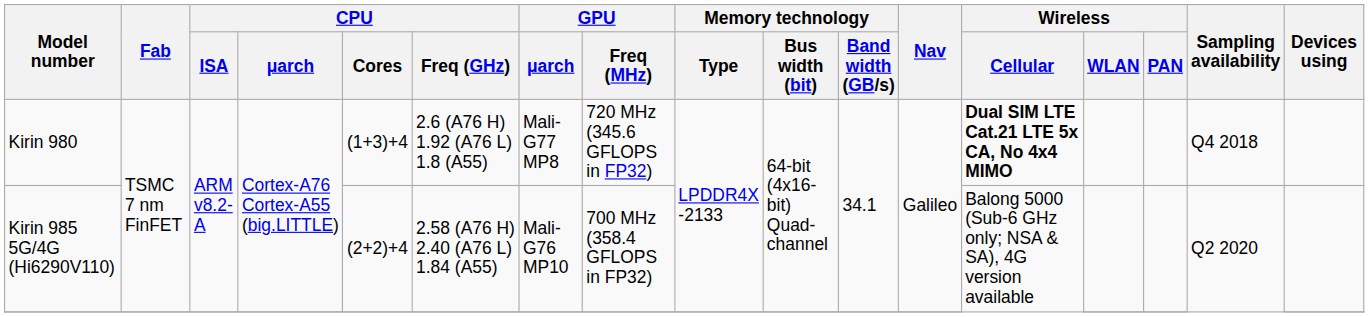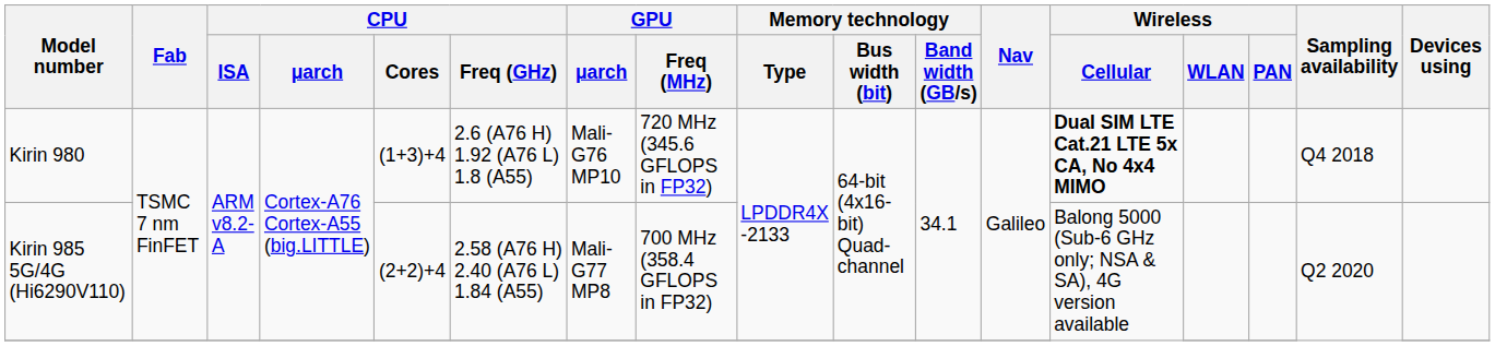 <table class="wikitable">
 <tr>
 <th rowspan="2">Model number</th>
 <th rowspan="2"><a href='#'>Fab</a></th>
 <th colspan="4"><a href='#'>CPU</a></th>
 <th colspan="2"><a href='#'>GPU</a></th>
 <th colspan="3">Memory technology</th>
 <th rowspan="2"><a href='#'>Nav</a></th>
 <th colspan="3">Wireless</th>
 <th rowspan="2">Sampling <br>availability</th>
 <th rowspan="2">Devices using</th>
 </tr>
 <tr>
 <th><a href='#'>ISA</a></th>
 <th><a href='#'>μarch</a></th>
 <th>Cores</th>
 <th>Freq (<a href='#'>GHz</a>)</th>
 <th><a href='#'>μarch</a></th>
 <th>Freq <br>(<a href='#'>MHz</a>)</th>
 <th>Type</th>
 <th>Bus <br>width <br>(<a href='#'>bit</a>)</th>
 <th><a href='#'>Band<br>width</a> <br>(<a href='#'>GB</a>/s)</th>
 <th><a href='#'>Cellular</a></th>
 <th><a href='#'>WLAN</a></th>
 <th><a href='#'>PAN</a></th>
 </tr>
 <tr>
 <td>Kirin 980</td>
 <td rowspan="2">TSMC 7 nm <br>FinFET</td>
 <td rowspan="2"><a href='#'>ARM<br>v8.2-A</a></td>
 <td rowspan="2"><a href='#'>Cortex-A76</a> <br><a href='#'>Cortex-A55</a> <br>(<a href='#'>big.LITTLE</a>)</td>
 <td>(1+3)+4</td>
 <td>2.6 (A76 H)<br>1.92 (A76 L)<br>1.8 (A55)</td>
-<td>Mali-G77 MP8</td>
+<td>Mali-G76 MP10</td>
 <td>720 MHz<br>(345.6 GFLOPS in <a href='#'>FP32</a>)</td>
 <td rowspan="2"><a href='#'>LPDDR4X</a><br>-2133</td>
 <td rowspan="2">64-bit (4x16-bit) <br>Quad-channel</td>
 <td rowspan="2">34.1</td>
 <td rowspan="2">Galileo</td>
 <td><strong>Dual SIM LTE Cat.21 LTE 5x CA, No 4x4 MIMO</strong></td>
 <td></td>
 <td></td>
 <td>Q4 2018</td>
 <td></td>
 </tr>
 <tr>
 <td>Kirin 985 5G/4G <br>(Hi6290V110)</td>
 <td>(2+2)+4</td>
 <td>2.58 (A76 H)<br>2.40 (A76 L)<br>1.84 (A55)</td>
-<td>Mali-G76 MP10</td>
+<td>Mali-G77 MP8</td>
 <td>700 MHz<br>(358.4 GFLOPS in FP32)</td>
 <td rowspan="2">Balong 5000 (Sub-6 GHz only; NSA & SA), 4G version available</td>
 <td></td>
 <td></td>
 <td rowspan="2">Q2 2020</td>
 <td></td>
 </tr>
 <tr>
 </tr>
 </table>
